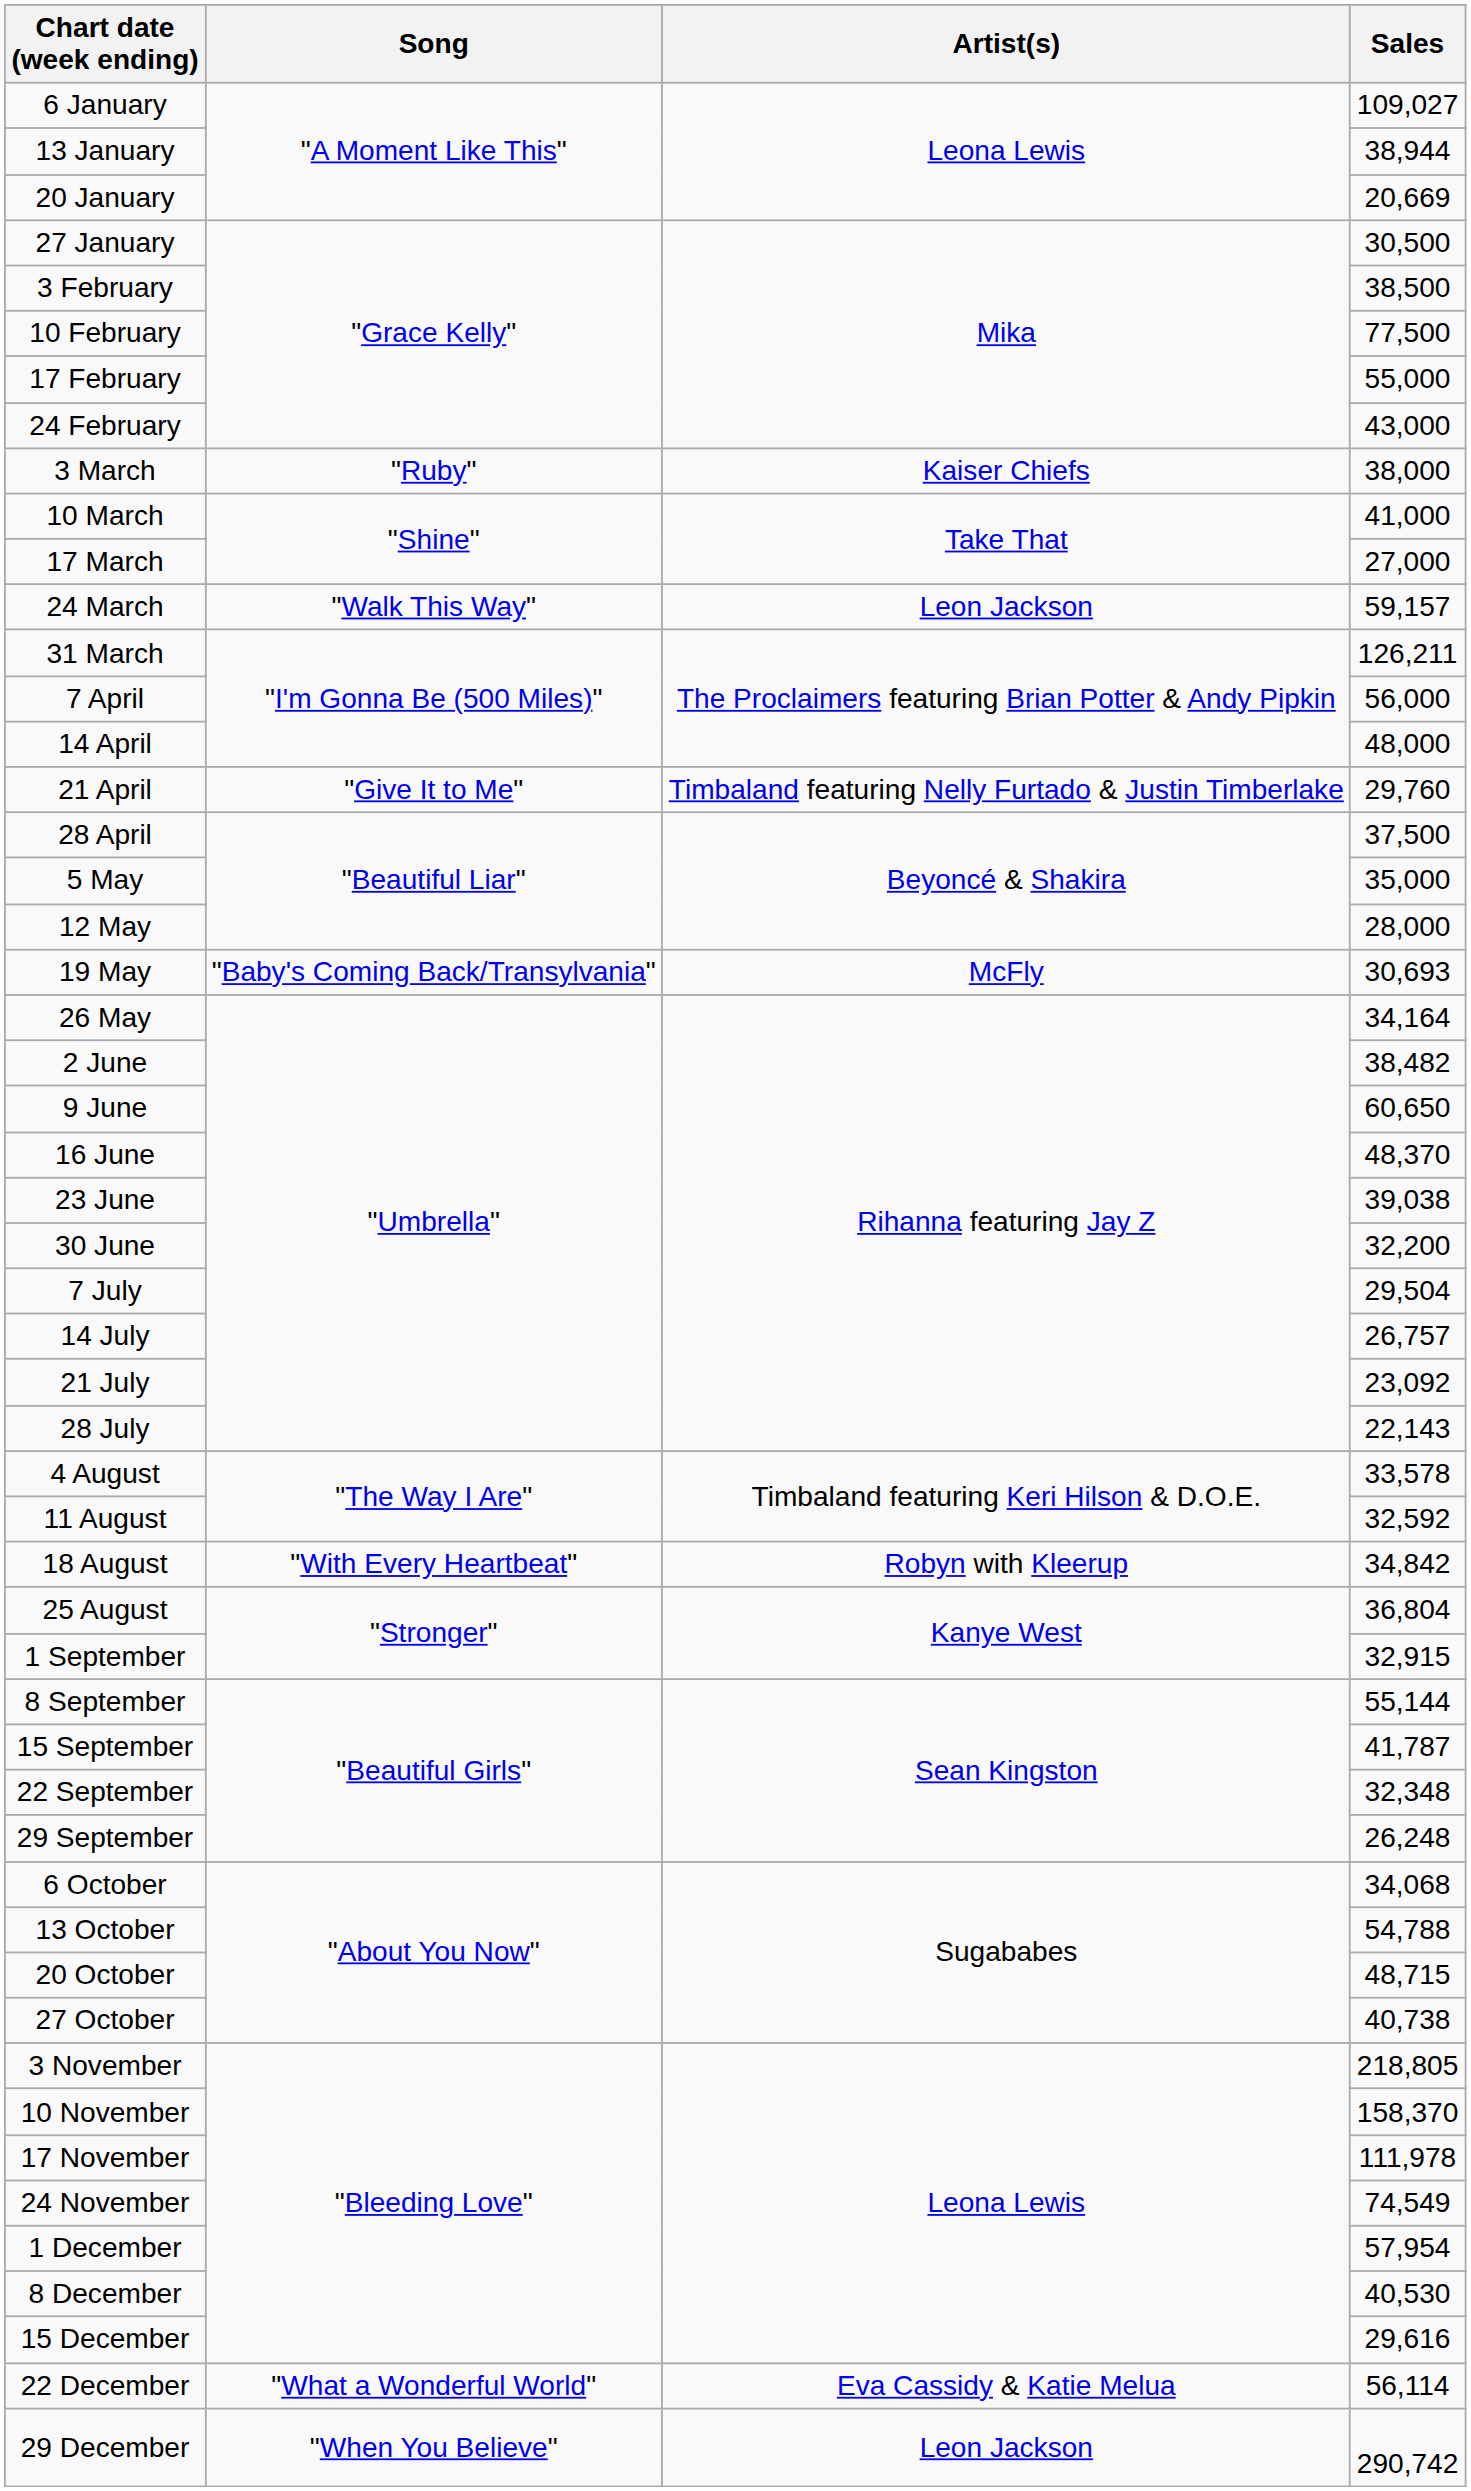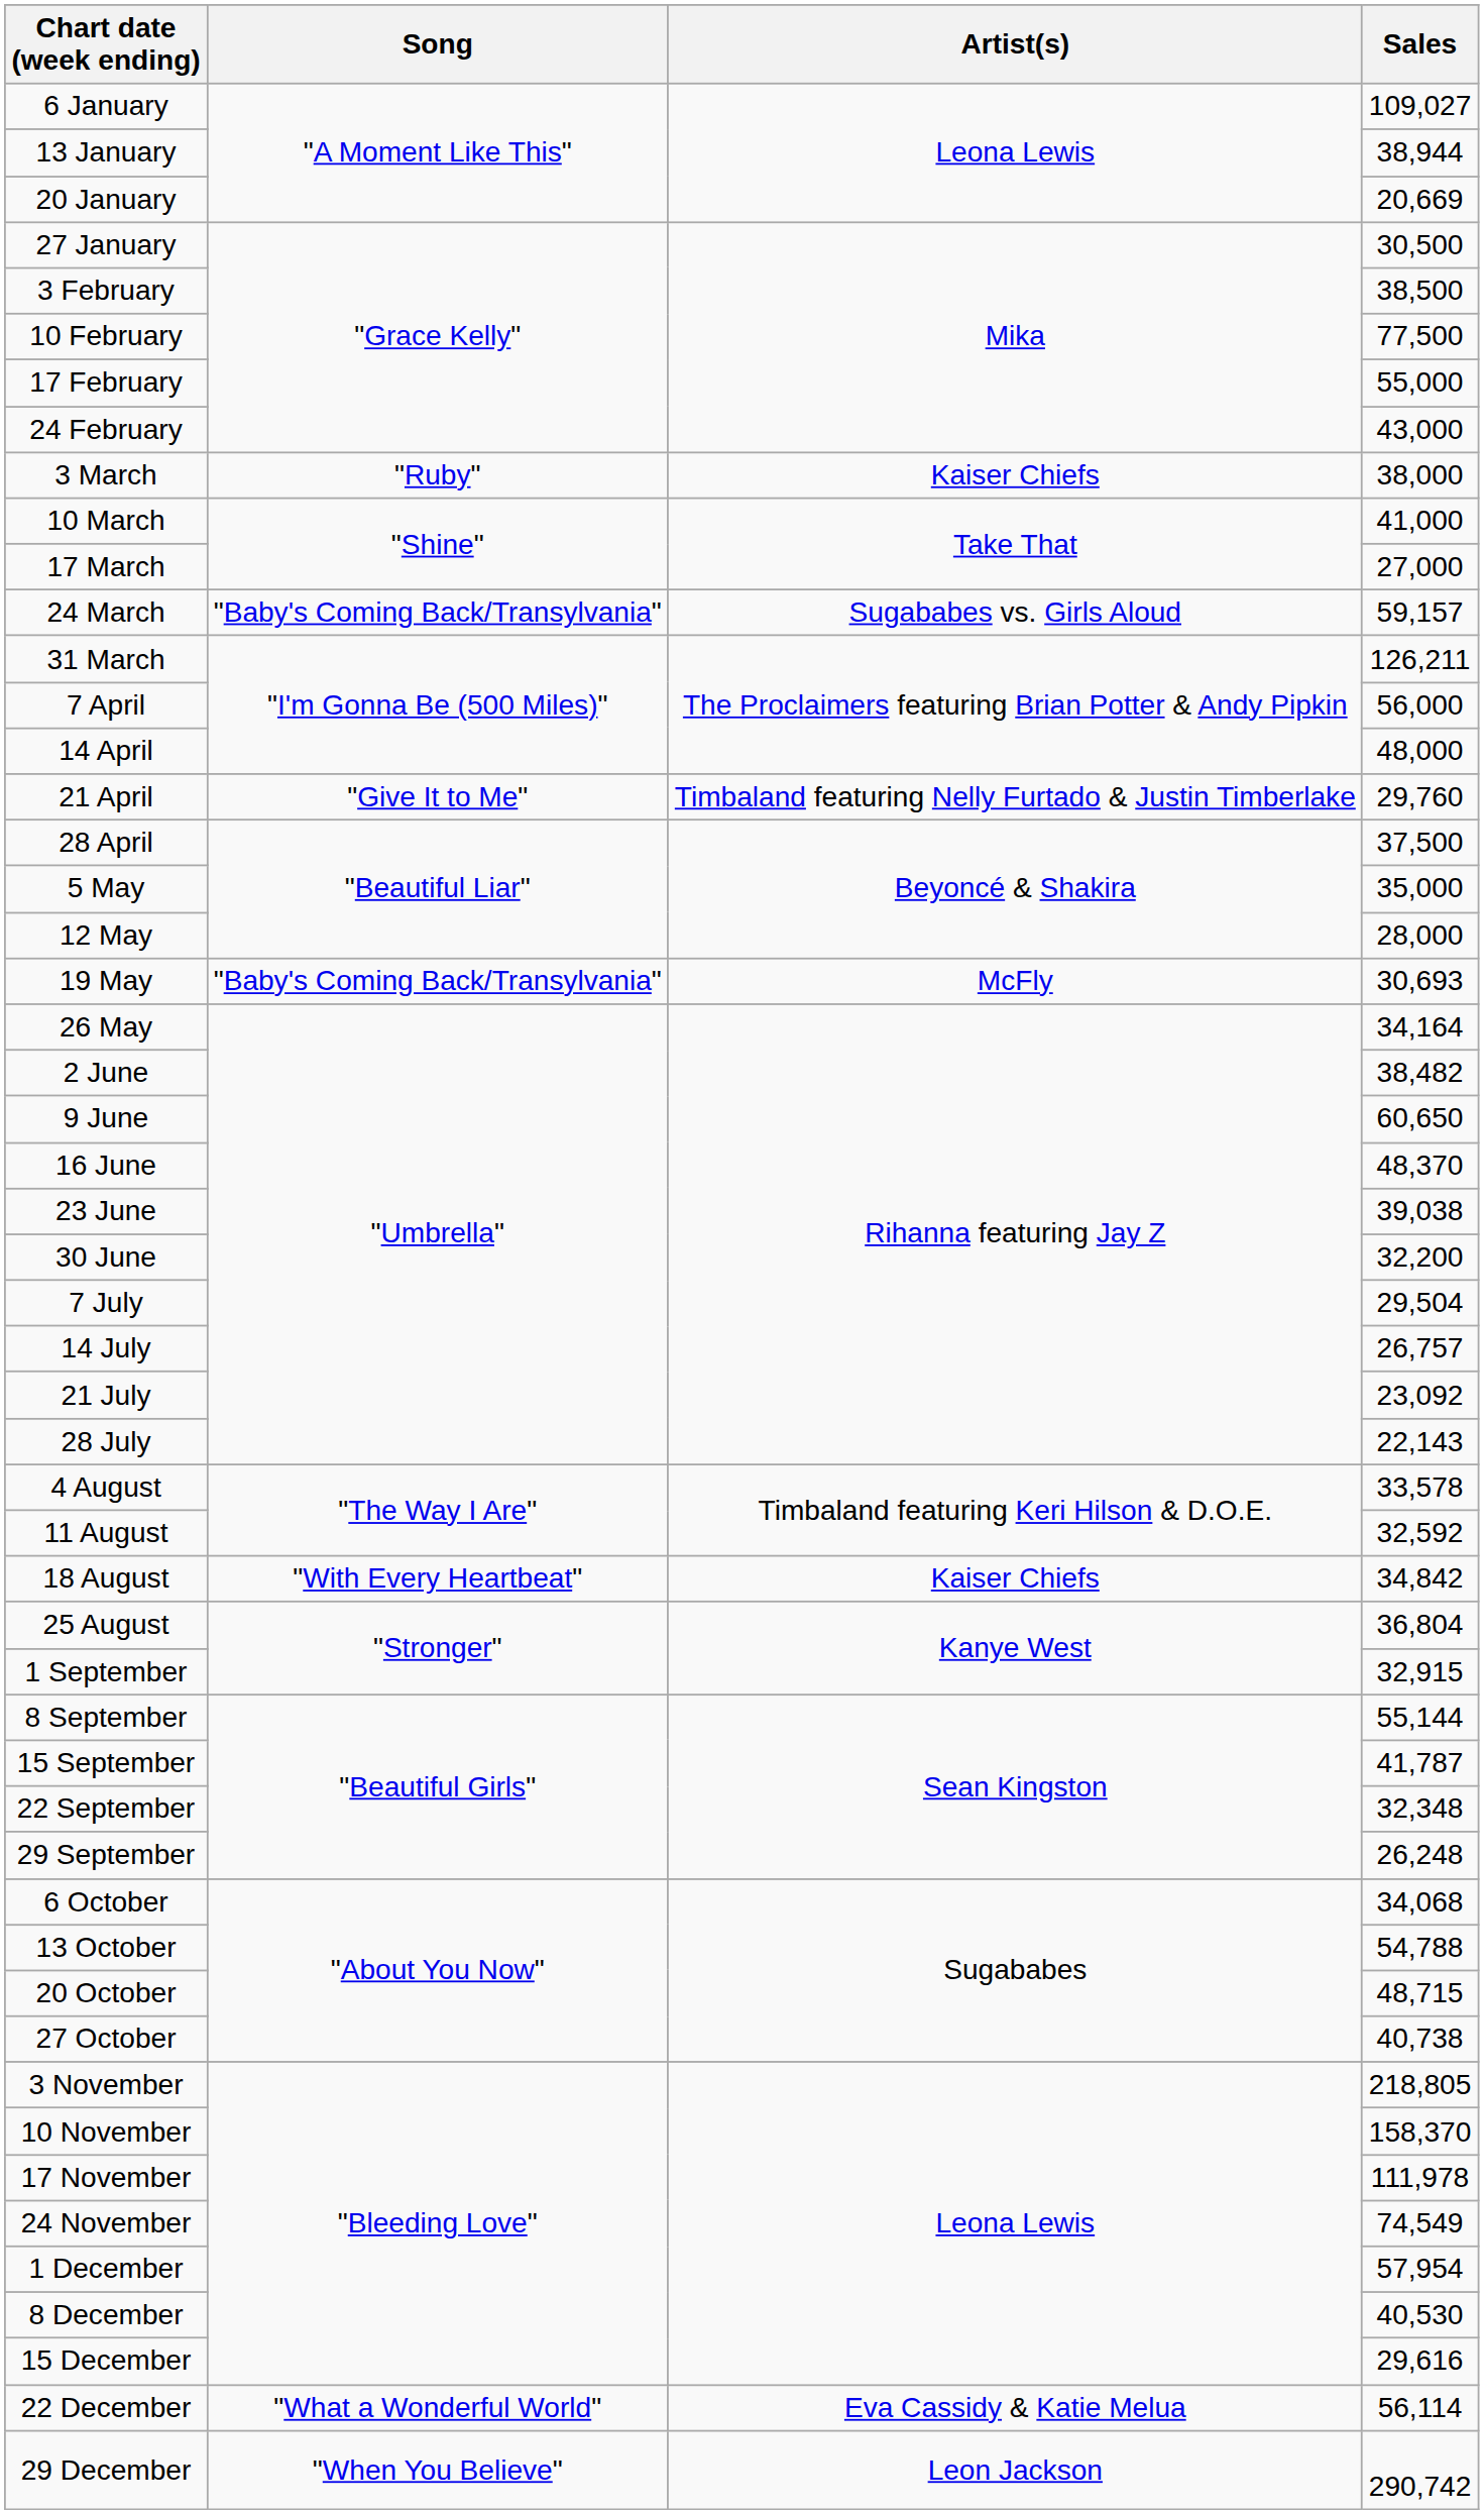 <table class="wikitable plainrowheaders" style="font-size:97%; text-align:center;">
 <tr>
 <th>Chart date<br>(week ending)</th>
 <th>Song</th>
 <th>Artist(s)</th>
 <th>Sales</th>
 </tr>
 <tr (*) = high sales.>
 <td>6 January</td>
 <td rowspan="3">"<a href='#'>A Moment Like This</a>"</td>
 <td rowspan="3"><a href='#'>Leona Lewis</a></td>
 <td>109,027</td>
 </tr>
 <tr>
 <td>13 January</td>
 <td>38,944</td>
 </tr>
 <tr>
 <td>20 January</td>
 <td>20,669</td>
 </tr>
 <tr>
 <td>27 January</td>
 <td rowspan="5">"<a href='#'>Grace Kelly</a>"</td>
 <td rowspan="5"><a href='#'>Mika</a></td>
 <td>30,500</td>
 </tr>
 <tr>
 <td>3 February</td>
 <td>38,500</td>
 </tr>
 <tr>
 <td>10 February</td>
 <td>77,500</td>
 </tr>
 <tr>
 <td>17 February</td>
 <td>55,000</td>
 </tr>
 <tr>
 <td>24 February</td>
 <td>43,000</td>
 </tr>
 <tr>
 <td>3 March</td>
 <td>"<a href='#'>Ruby</a>"</td>
 <td><a href='#'>Kaiser Chiefs</a></td>
 <td>38,000</td>
 </tr>
 <tr>
 <td>10 March</td>
 <td rowspan="2">"<a href='#'>Shine</a>"</td>
 <td rowspan="2"><a href='#'>Take That</a></td>
 <td>41,000</td>
 </tr>
 <tr>
 <td>17 March</td>
 <td>27,000</td>
 </tr>
 <tr>
 <td>24 March</td>
-<td>"<a href='#'>Walk This Way</a>"</td>
-<td><a href='#'>Leon Jackson</a></td>
+<td>"<a href='#'>Baby's Coming Back/Transylvania</a>"</td>
+<td><a href='#'>Sugababes</a> vs. <a href='#'>Girls Aloud</a></td>
 <td>59,157</td>
 </tr>
 <tr>
 <td>31 March</td>
 <td rowspan="3">"<a href='#'>I'm Gonna Be (500 Miles)</a>"</td>
 <td rowspan="3"><a href='#'>The Proclaimers</a> featuring <a href='#'>Brian Potter</a> & <a href='#'>Andy Pipkin</a></td>
 <td>126,211</td>
 </tr>
 <tr>
 <td>7 April</td>
 <td>56,000</td>
 </tr>
 <tr>
 <td>14 April</td>
 <td>48,000</td>
 </tr>
 <tr>
 <td>21 April</td>
 <td>"<a href='#'>Give It to Me</a>"</td>
 <td><a href='#'>Timbaland</a> featuring <a href='#'>Nelly Furtado</a> & <a href='#'>Justin Timberlake</a></td>
 <td>29,760</td>
 </tr>
 <tr>
 <td>28 April</td>
 <td rowspan="3">"<a href='#'>Beautiful Liar</a>"</td>
 <td rowspan="3"><a href='#'>Beyoncé</a> & <a href='#'>Shakira</a></td>
 <td>37,500</td>
 </tr>
 <tr>
 <td>5 May</td>
 <td>35,000</td>
 </tr>
 <tr>
 <td>12 May</td>
 <td>28,000</td>
 </tr>
 <tr>
 <td>19 May</td>
 <td>"<a href='#'>Baby's Coming Back/Transylvania</a>"</td>
 <td><a href='#'>McFly</a></td>
 <td>30,693</td>
 </tr>
 <tr>
 <td>26 May</td>
 <td rowspan="10">"<a href='#'>Umbrella</a>"</td>
 <td rowspan="10"><a href='#'>Rihanna</a> featuring <a href='#'>Jay Z</a></td>
 <td>34,164</td>
 </tr>
 <tr>
 <td>2 June</td>
 <td>38,482</td>
 </tr>
 <tr>
 <td>9 June</td>
 <td>60,650</td>
 </tr>
 <tr>
 <td>16 June</td>
 <td>48,370</td>
 </tr>
 <tr>
 <td>23 June</td>
 <td>39,038</td>
 </tr>
 <tr>
 <td>30 June</td>
 <td>32,200</td>
 </tr>
 <tr>
 <td>7 July</td>
 <td>29,504</td>
 </tr>
 <tr>
 <td>14 July</td>
 <td>26,757</td>
 </tr>
 <tr>
 <td>21 July</td>
 <td>23,092</td>
 </tr>
 <tr>
 <td>28 July</td>
 <td>22,143</td>
 </tr>
 <tr>
 <td>4 August</td>
 <td rowspan="2">"<a href='#'>The Way I Are</a>"</td>
 <td rowspan="2">Timbaland featuring <a href='#'>Keri Hilson</a> & D.O.E.</td>
 <td>33,578</td>
 </tr>
 <tr>
 <td>11 August</td>
 <td>32,592</td>
 </tr>
 <tr>
 <td>18 August</td>
 <td>"<a href='#'>With Every Heartbeat</a>"</td>
-<td><a href='#'>Robyn</a> with <a href='#'>Kleerup</a></td>
+<td><a href='#'>Kaiser Chiefs</a></td>
 <td>34,842</td>
 </tr>
 <tr>
 <td>25 August</td>
 <td rowspan="2">"<a href='#'>Stronger</a>"</td>
 <td rowspan="2"><a href='#'>Kanye West</a></td>
 <td>36,804</td>
 </tr>
 <tr>
 <td>1 September</td>
 <td>32,915</td>
 </tr>
 <tr>
 <td>8 September</td>
 <td rowspan="4">"<a href='#'>Beautiful Girls</a>"</td>
 <td rowspan="4"><a href='#'>Sean Kingston</a></td>
 <td>55,144</td>
 </tr>
 <tr>
 <td>15 September</td>
 <td>41,787</td>
 </tr>
 <tr>
 <td>22 September</td>
 <td>32,348</td>
 </tr>
 <tr>
 <td>29 September</td>
 <td>26,248</td>
 </tr>
 <tr>
 <td>6 October</td>
 <td rowspan="4">"<a href='#'>About You Now</a>"</td>
 <td rowspan="4">Sugababes</td>
 <td>34,068</td>
 </tr>
 <tr>
 <td>13 October</td>
 <td>54,788</td>
 </tr>
 <tr>
 <td>20 October</td>
 <td>48,715</td>
 </tr>
 <tr>
 <td>27 October</td>
 <td>40,738</td>
 </tr>
 <tr>
 <td>3 November</td>
 <td rowspan="7">"<a href='#'>Bleeding Love</a>"</td>
 <td rowspan="7"><a href='#'>Leona Lewis</a></td>
 <td>218,805</td>
 </tr>
 <tr>
 <td>10 November</td>
 <td>158,370</td>
 </tr>
 <tr>
 <td>17 November</td>
 <td>111,978</td>
 </tr>
 <tr>
 <td>24 November</td>
 <td>74,549</td>
 </tr>
 <tr>
 <td>1 December</td>
 <td>57,954</td>
 </tr>
 <tr>
 <td>8 December</td>
 <td>40,530</td>
 </tr>
 <tr>
 <td>15 December</td>
 <td>29,616</td>
 </tr>
 <tr>
 <td>22 December</td>
 <td>"<a href='#'>What a Wonderful World</a>"</td>
 <td><a href='#'>Eva Cassidy</a> & <a href='#'>Katie Melua</a></td>
 <td>56,114</td>
 </tr>
 <tr>
 <td>29 December</td>
 <td>"<a href='#'>When You Believe</a>"</td>
 <td><a href='#'>Leon Jackson</a></td>
 <td><br>290,742</td>
 </tr>
 </table>
